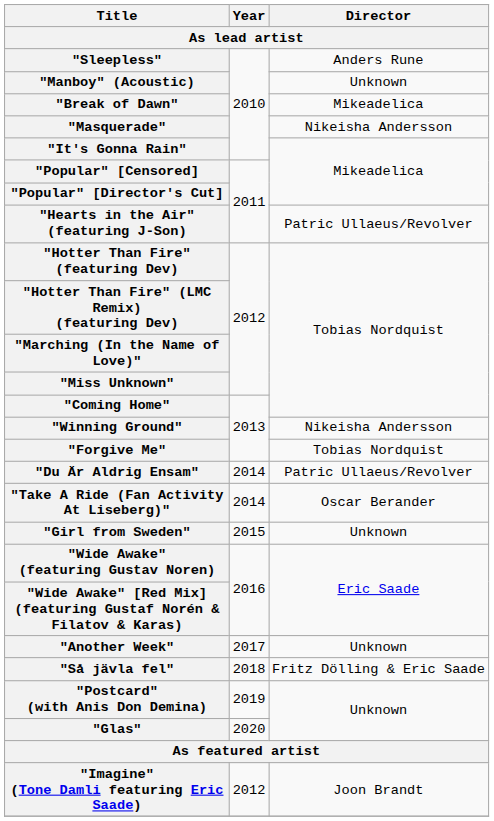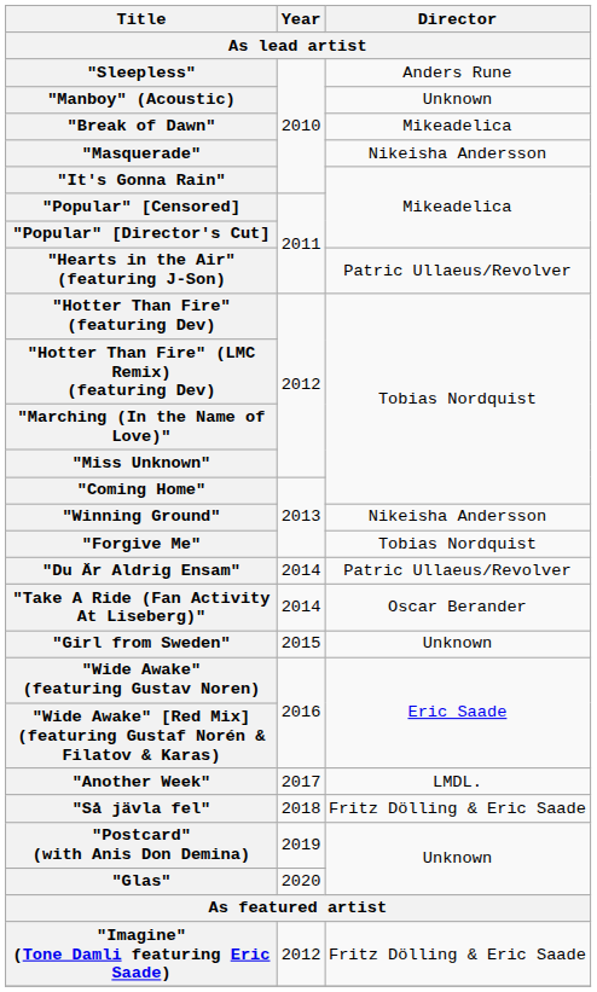 <table class="wikitable plainrowheaders" style="text-align:center;">
 <tr>
 <th scope="col" style="width:16em;">Title</th>
 <th scope="col" style="width:1em;">Year</th>
 <th scope="col">Director</th>
 </tr>
 <tr>
 <th scope="col" colspan="3">As lead artist</th>
 </tr>
 <tr>
 <th scope="row">"Sleepless"</th>
 <td rowspan="5">2010</td>
 <td>Anders Rune</td>
 </tr>
 <tr>
 <th scope="row">"Manboy" (Acoustic)</th>
 <td>Unknown</td>
 </tr>
 <tr>
 <th scope="row">"Break of Dawn"</th>
 <td>Mikeadelica</td>
 </tr>
 <tr>
 <th scope="row">"Masquerade"</th>
 <td>Nikeisha Andersson</td>
 </tr>
 <tr>
 <th scope="row">"It's Gonna Rain"</th>
 <td rowspan="3">Mikeadelica</td>
 </tr>
 <tr>
 <th scope="row">"Popular" [Censored]</th>
 <td rowspan="3">2011</td>
 </tr>
 <tr>
 <th scope="row">"Popular" [Director's Cut]</th>
 </tr>
 <tr>
 <th scope="row">"Hearts in the Air"<br><span>(featuring J-Son)</span></th>
 <td>Patric Ullaeus/Revolver</td>
 </tr>
 <tr>
 <th scope="row">"Hotter Than Fire"<br><span>(featuring Dev)</span></th>
 <td rowspan="4">2012</td>
 <td rowspan="5">Tobias Nordquist</td>
 </tr>
 <tr>
 <th scope="row">"Hotter Than Fire" (LMC Remix)<br><span>(featuring Dev)</span></th>
 </tr>
 <tr>
 <th scope="row">"Marching (In the Name of Love)"</th>
 </tr>
 <tr>
 <th scope="row">"Miss Unknown"</th>
 </tr>
 <tr>
 <th scope="row">"Coming Home"</th>
 <td rowspan="3">2013</td>
 </tr>
 <tr>
 <th scope="row">"Winning Ground"</th>
 <td>Nikeisha Andersson</td>
 </tr>
 <tr>
 <th scope="row">"Forgive Me"</th>
 <td>Tobias Nordquist</td>
 </tr>
 <tr>
 <th scope="row">"Du Är Aldrig Ensam"</th>
 <td>2014</td>
 <td>Patric Ullaeus/Revolver</td>
 </tr>
 <tr>
 <th scope="row">"Take A Ride (Fan Activity At Liseberg)"</th>
 <td>2014</td>
 <td>Oscar Berander</td>
 </tr>
 <tr>
 <th scope="row">"Girl from Sweden"</th>
 <td>2015</td>
 <td>Unknown</td>
 </tr>
 <tr>
 <th scope="row">"Wide Awake"<br><span>(featuring Gustav Noren)</span></th>
 <td rowspan="2">2016</td>
 <td rowspan="2"><a href='#'>Eric Saade</a></td>
 </tr>
 <tr>
 <th scope="row">"Wide Awake" [Red Mix]<br><span>(featuring Gustaf Norén & Filatov & Karas)</span></th>
 </tr>
 <tr>
 <th scope="row">"Another Week"</th>
 <td>2017</td>
-<td>Unknown</td>
+<td>LMDL.</td>
 </tr>
 <tr>
 <th scope="row">"Så jävla fel"</th>
 <td>2018</td>
 <td>Fritz Dölling & Eric Saade</td>
 </tr>
 <tr>
 <th scope="row">"Postcard"<br><span>(with Anis Don Demina)</span></th>
 <td>2019</td>
 <td rowspan="2">Unknown</td>
 </tr>
 <tr>
 <th scope="row">"Glas"</th>
 <td>2020</td>
 </tr>
 <tr>
 <th scope="col" colspan="3">As featured artist</th>
 </tr>
 <tr>
 <th scope="row">"Imagine"<br><span>(<a href='#'>Tone Damli</a> featuring <a href='#'>Eric Saade</a>)</span></th>
 <td>2012</td>
-<td>Joon Brandt</td>
+<td>Fritz Dölling & Eric Saade</td>
 </tr>
 <tr>
 </tr>
 </table>
